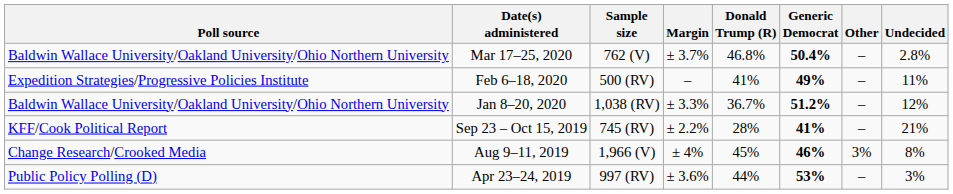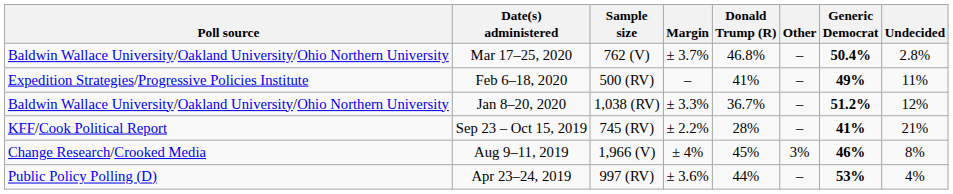 <table class="wikitable" style="font-size:90%;text-align:center;">
 <tr valign=bottom style="font-size:90%;">
 <th>Poll source</th>
 <th>Date(s)<br>administered</th>
 <th>Sample<br>size</th>
 <th>Margin<br></th>
 <th>Donald<br>Trump (R)</th>
+<th>Other</th>
 <th>Generic<br>Democrat</th>
-<th>Other</th>
 <th>Undecided</th>
 </tr>
 <tr>
 <td style="text-align:left;"><a href='#'>Baldwin Wallace University</a>/<a href='#'>Oakland University</a>/<a href='#'>Ohio Northern University</a></td>
 <td>Mar 17–25, 2020</td>
 <td>762 (V)</td>
 <td>± 3.7%</td>
 <td>46.8%</td>
+<td>–</td>
 <td><strong>50.4%</strong></td>
-<td>–</td>
 <td>2.8%</td>
 </tr>
 <tr>
 <td style="text-align:left;"><a href='#'>Expedition Strategies</a>/<a href='#'>Progressive Policies Institute</a></td>
 <td>Feb 6–18, 2020</td>
 <td>500 (RV)</td>
 <td>–</td>
 <td>41%</td>
+<td>–</td>
 <td><strong>49%</strong></td>
-<td>–</td>
 <td>11%</td>
 </tr>
 <tr>
 <td style="text-align:left;"><a href='#'>Baldwin Wallace University</a>/<a href='#'>Oakland University</a>/<a href='#'>Ohio Northern University</a></td>
 <td>Jan 8–20, 2020</td>
 <td>1,038 (RV)</td>
 <td>± 3.3%</td>
 <td>36.7%</td>
+<td>–</td>
 <td><strong>51.2%</strong></td>
-<td>–</td>
 <td>12%</td>
 </tr>
 <tr>
 <td style="text-align:left;"><a href='#'>KFF</a>/<a href='#'>Cook Political Report</a></td>
 <td>Sep 23 – Oct 15, 2019</td>
 <td>745 (RV)</td>
 <td>± 2.2%</td>
 <td>28%</td>
+<td>–</td>
 <td><strong>41%</strong></td>
-<td>–</td>
 <td>21%</td>
 </tr>
 <tr>
 <td style="text-align:left;"><a href='#'>Change Research</a>/<a href='#'>Crooked Media</a></td>
 <td>Aug 9–11, 2019</td>
 <td>1,966 (V)</td>
 <td>± 4%</td>
 <td>45%</td>
+<td>3%</td>
 <td><strong>46%</strong></td>
-<td>3%</td>
 <td>8%</td>
 </tr>
 <tr>
 <td style="text-align:left;"><a href='#'>Public Policy Polling (D)</a></td>
 <td>Apr 23–24, 2019</td>
 <td>997 (RV)</td>
 <td>± 3.6%</td>
 <td>44%</td>
+<td>–</td>
 <td><strong>53%</strong></td>
-<td>–</td>
-<td>3%</td>
+<td>4%</td>
 </tr>
 </table>
